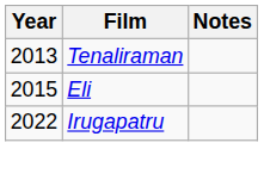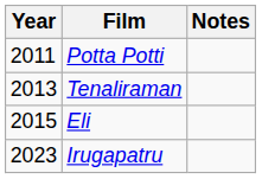 <table class="wikitable sortable">
 <tr>
 <th>Year</th>
 <th>Film</th>
 <th class="unsortable">Notes</th>
+</tr>
+<tr>
+<td>2011</td>
+<td><em><a href='#'>Potta Potti</a></em></td>
+<td></td>
 </tr>
 <tr>
 <td>2013</td>
 <td><em><a href='#'>Tenaliraman</a></em></td>
 <td></td>
 </tr>
 <tr>
 <td>2015</td>
 <td><em><a href='#'>Eli</a></em></td>
 <td></td>
 </tr>
 <tr>
-<td>2022</td>
+<td>2023</td>
 <td><em><a href='#'>Irugapatru</a></em></td>
 <td></td>
 </tr>
 </table>
